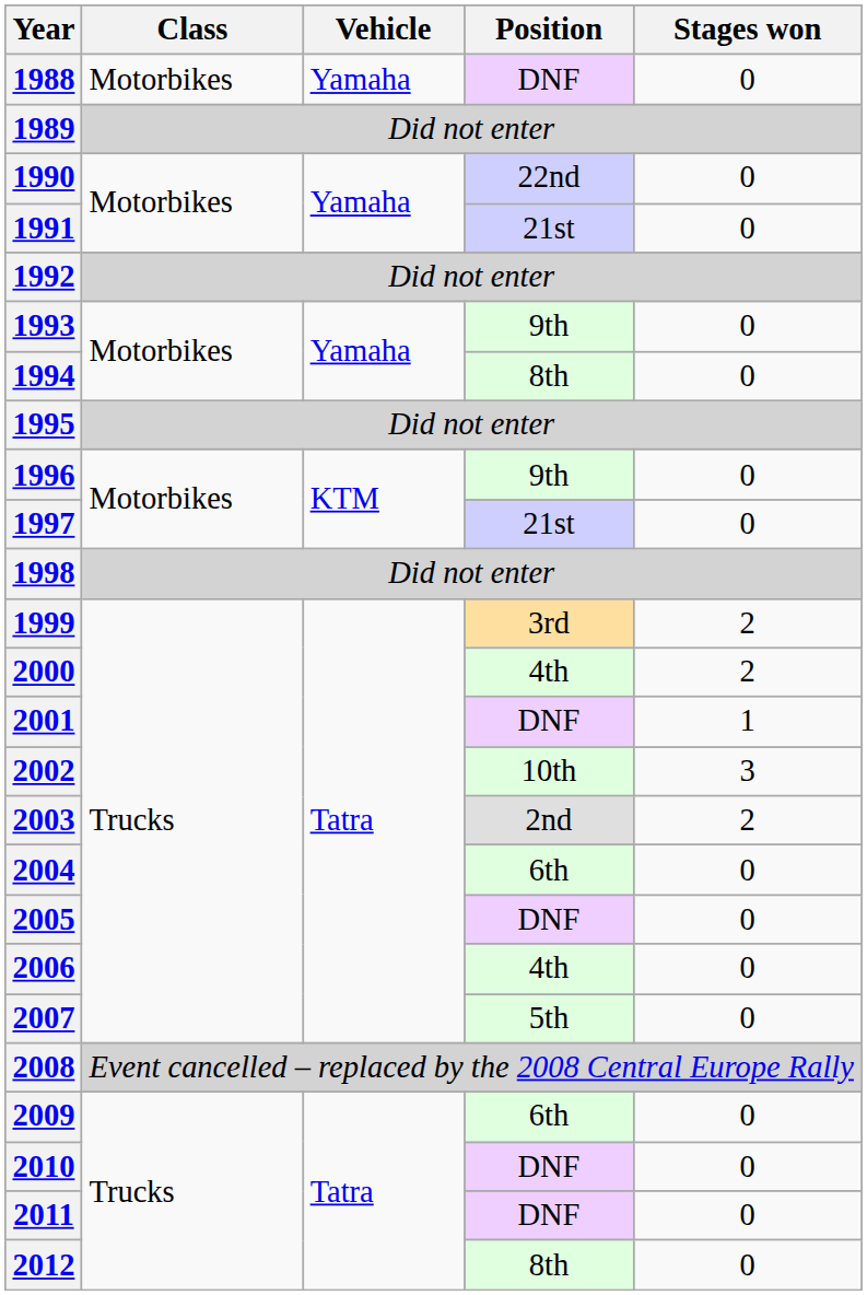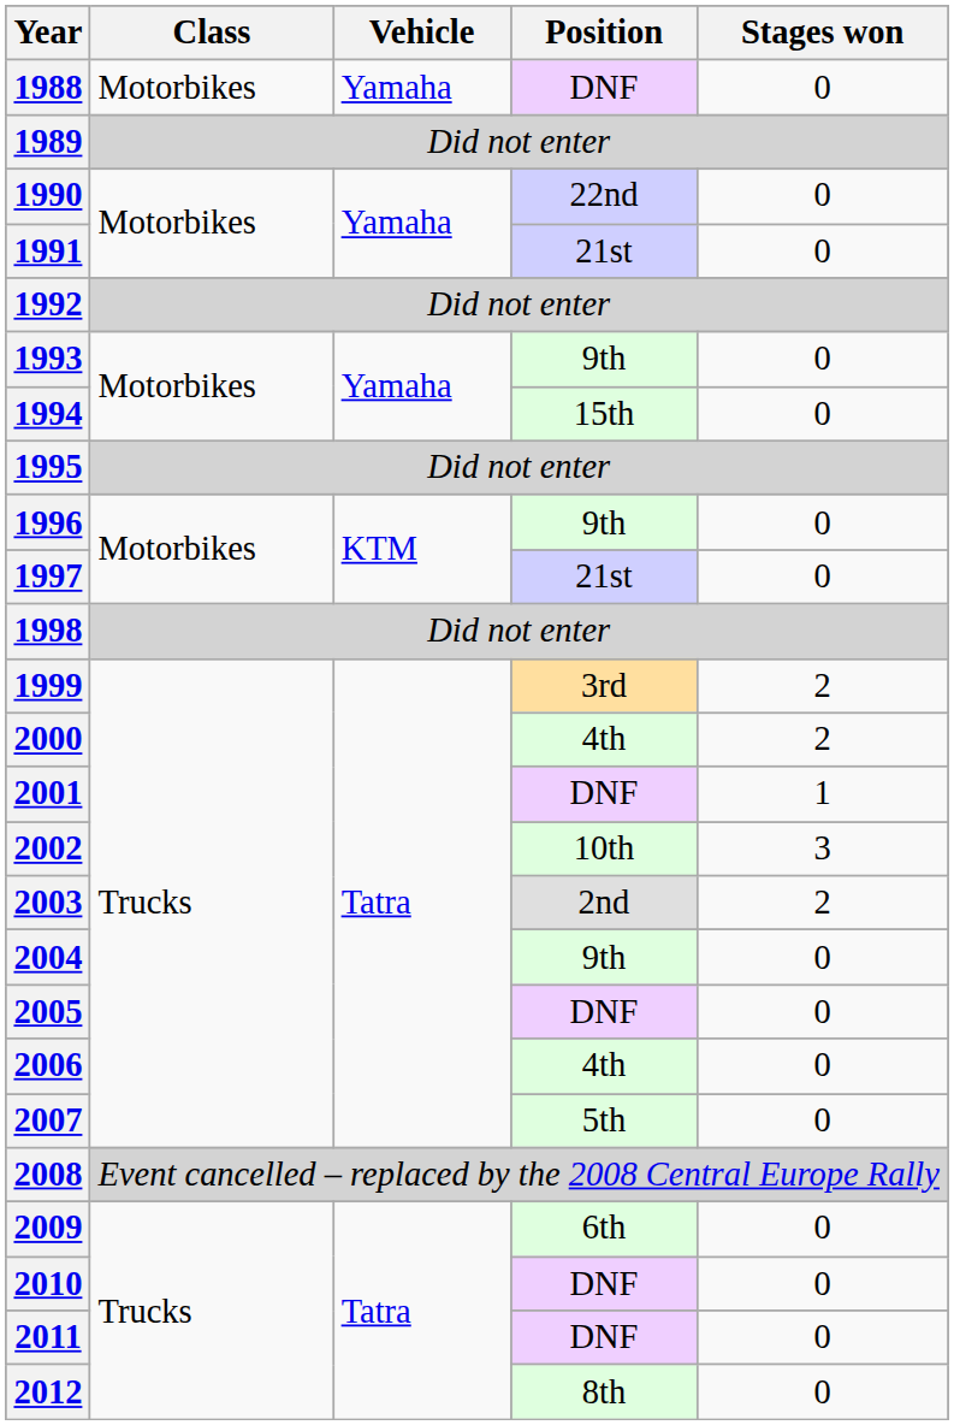 <table class="wikitable">
 <tr>
 <th>Year</th>
 <th>Class</th>
 <th>Vehicle</th>
 <th>Position</th>
 <th>Stages won</th>
 </tr>
 <tr>
 <th><a href='#'>1988</a></th>
 <td rowspan=1>Motorbikes</td>
 <td rowspan=1> <a href='#'>Yamaha</a></td>
 <td align="center" style="background:#EFCFFF;">DNF</td>
 <td align="center">0</td>
 </tr>
 <tr>
 <th><a href='#'>1989</a></th>
 <td align=center colspan=4 style="background:lightgrey;"><em>Did not enter</em></td>
 </tr>
 <tr>
 <th><a href='#'>1990</a></th>
 <td rowspan=2>Motorbikes</td>
 <td rowspan=2> <a href='#'>Yamaha</a></td>
 <td align="center" style="background:#CFCFFF;">22nd</td>
 <td align="center">0</td>
 </tr>
 <tr>
 <th><a href='#'>1991</a></th>
 <td align="center" style="background:#CFCFFF;">21st</td>
 <td align="center">0</td>
 </tr>
 <tr>
 <th><a href='#'>1992</a></th>
 <td align=center colspan=4 style="background:lightgrey;"><em>Did not enter</em></td>
 </tr>
 <tr>
 <th><a href='#'>1993</a></th>
 <td rowspan=2>Motorbikes</td>
 <td rowspan=2> <a href='#'>Yamaha</a></td>
 <td align="center" style="background:#DFFFDF;">9th</td>
 <td align="center">0</td>
 </tr>
 <tr>
 <th><a href='#'>1994</a></th>
-<td align="center" style="background:#DFFFDF;">8th</td>
+<td align="center" style="background:#DFFFDF;">15th</td>
 <td align="center">0</td>
 </tr>
 <tr>
 <th><a href='#'>1995</a></th>
 <td align=center colspan=4 style="background:lightgrey;"><em>Did not enter</em></td>
 </tr>
 <tr>
 <th><a href='#'>1996</a></th>
 <td rowspan=2>Motorbikes</td>
 <td rowspan=2> <a href='#'>KTM</a></td>
 <td align="center" style="background:#DFFFDF;">9th</td>
 <td align="center">0</td>
 </tr>
 <tr>
 <th><a href='#'>1997</a></th>
 <td align="center" style="background:#CFCFFF;">21st</td>
 <td align="center">0</td>
 </tr>
 <tr>
 <th><a href='#'>1998</a></th>
 <td align=center colspan=4 style="background:lightgrey;"><em>Did not enter</em></td>
 </tr>
 <tr>
 <th><a href='#'>1999</a></th>
 <td rowspan=9>Trucks</td>
 <td rowspan=9> <a href='#'>Tatra</a></td>
 <td align="center" style="background:#FFDF9F;">3rd</td>
 <td align="center">2</td>
 </tr>
 <tr>
 <th><a href='#'>2000</a></th>
 <td align="center" style="background:#DFFFDF;">4th</td>
 <td align="center">2</td>
 </tr>
 <tr>
 <th><a href='#'>2001</a></th>
 <td align="center" style="background:#EFCFFF;">DNF</td>
 <td align="center">1</td>
 </tr>
 <tr>
 <th><a href='#'>2002</a></th>
 <td align="center" style="background:#DFFFDF;">10th</td>
 <td align="center">3</td>
 </tr>
 <tr>
 <th><a href='#'>2003</a></th>
 <td align="center" style="background:#DFDFDF;">2nd</td>
 <td align="center">2</td>
 </tr>
 <tr>
 <th><a href='#'>2004</a></th>
-<td align="center" style="background:#DFFFDF;">6th</td>
+<td align="center" style="background:#DFFFDF;">9th</td>
 <td align="center">0</td>
 </tr>
 <tr>
 <th><a href='#'>2005</a></th>
 <td align="center" style="background:#EFCFFF;">DNF</td>
 <td align="center">0</td>
 </tr>
 <tr>
 <th><a href='#'>2006</a></th>
 <td align="center" style="background:#DFFFDF;">4th</td>
 <td align="center">0</td>
 </tr>
 <tr>
 <th><a href='#'>2007</a></th>
 <td align="center" style="background:#DFFFDF;">5th</td>
 <td align="center">0</td>
 </tr>
 <tr>
 <th><a href='#'>2008</a></th>
 <td colspan=4 align=center style="background:lightgrey;"><em>Event cancelled – replaced by the <a href='#'>2008 Central Europe Rally</a></em></td>
 </tr>
 <tr>
 <th><a href='#'>2009</a></th>
 <td rowspan=4>Trucks</td>
 <td rowspan=4> <a href='#'>Tatra</a></td>
 <td align="center" style="background:#DFFFDF;">6th</td>
 <td align="center">0</td>
 </tr>
 <tr>
 <th><a href='#'>2010</a></th>
 <td align="center" style="background:#EFCFFF;">DNF</td>
 <td align="center">0</td>
 </tr>
 <tr>
 <th><a href='#'>2011</a></th>
 <td align="center" style="background:#EFCFFF;">DNF</td>
 <td align="center">0</td>
 </tr>
 <tr>
 <th><a href='#'>2012</a></th>
 <td align="center" style="background:#DFFFDF;">8th</td>
 <td align="center">0</td>
 </tr>
 <tr>
 </tr>
 </table>
